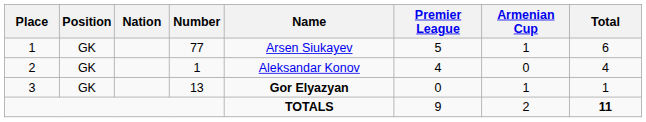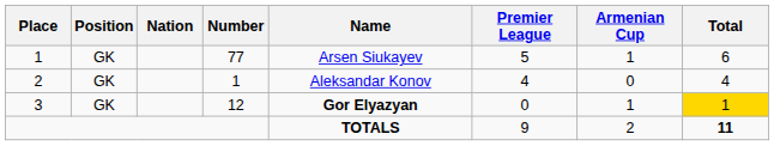 <table class="wikitable" style="font-size: 95%; text-align: center;">
 <tr>
 <th width=60>Place</th>
 <th width=60>Position</th>
 <th width=60>Nation</th>
 <th width=60>Number</th>
 <th width=200>Name</th>
 <th width=100><a href='#'>Premier League</a></th>
 <th width=100><a href='#'>Armenian Cup</a></th>
 <th width=80><strong>Total</strong></th>
 </tr>
 <tr>
 <td>1</td>
 <td>GK</td>
 <td></td>
 <td>77</td>
 <td><a href='#'>Arsen Siukayev</a></td>
 <td>5</td>
 <td>1</td>
 <td>6</td>
 </tr>
 <tr>
 <td>2</td>
 <td>GK</td>
 <td></td>
 <td>1</td>
 <td><a href='#'>Aleksandar Konov</a></td>
 <td>4</td>
 <td>0</td>
 <td>4</td>
 </tr>
 <tr>
 <td>3</td>
 <td>GK</td>
 <td></td>
-<td>13</td>
+<td>12</td>
 <td><strong>Gor Elyazyan</strong></td>
 <td>0</td>
 <td>1</td>
-<td>1</td>
+<td style="background: gold;">1</td>
 </tr>
 <tr>
 <td colspan="4"></td>
 <td><strong>TOTALS</strong></td>
 <td>9</td>
 <td>2</td>
 <td><strong>11</strong></td>
 </tr>
 </table>
